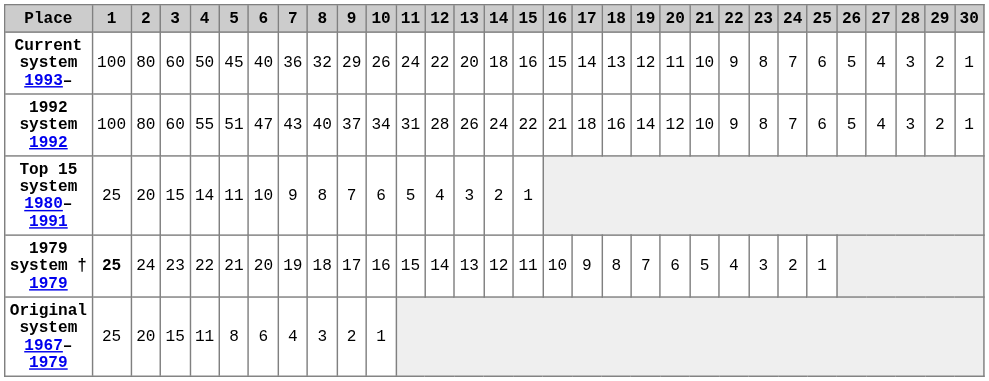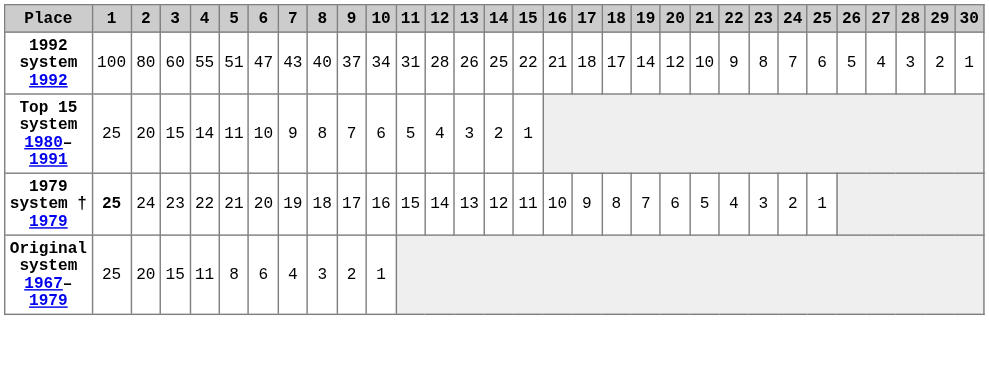 <table cellpadding="3" cellspacing="0" border="1" style="background:#white; font-size:86%; border:gray solid 1px; border-collapse:collapse">
 <tr style="background:#ccc; text-align:center;">
 <th>Place</th>
 <th width="25">1</th>
 <th width="20">2</th>
 <th width="20">3</th>
 <th width="20">4</th>
 <th width="20">5</th>
 <th width="20">6</th>
 <th width="20">7</th>
 <th width="20">8</th>
 <th width="20">9</th>
 <th width="20">10</th>
 <th width="20">11</th>
 <th width="20">12</th>
 <th width="20">13</th>
 <th width="20">14</th>
 <th width="20">15</th>
 <th width="20">16</th>
 <th width="20">17</th>
 <th width="20">18</th>
 <th width="20">19</th>
 <th width="20">20</th>
 <th width="20">21</th>
 <th width="20">22</th>
 <th width="20">23</th>
 <th width="20">24</th>
 <th width="20">25</th>
 <th width="20">26</th>
 <th width="20">27</th>
 <th width="20">28</th>
 <th width="20">29</th>
 <th width="20">30</th>
 </tr>
 <tr align=center>
-<th width="120">Current system <br><a href='#'>1993</a>–</th>
-<td>100</td>
-<td>80</td>
-<td>60</td>
-<td>50</td>
-<td>45</td>
-<td>40</td>
-<td>36</td>
-<td>32</td>
-<td>29</td>
-<td>26</td>
-<td>24</td>
-<td>22</td>
-<td>20</td>
-<td>18</td>
-<td>16</td>
-<td>15</td>
-<td>14</td>
-<td>13</td>
-<td>12</td>
-<td>11</td>
-<td>10</td>
-<td>9</td>
-<td>8</td>
-<td>7</td>
-<td>6</td>
-<td>5</td>
-<td>4</td>
-<td>3</td>
-<td>2</td>
-<td>1</td>
-</tr>
-<tr align=center>
 <th width="90">1992 system<br><a href='#'>1992</a></th>
 <td>100</td>
 <td>80</td>
 <td>60</td>
 <td>55</td>
 <td>51</td>
 <td>47</td>
 <td>43</td>
 <td>40</td>
 <td>37</td>
 <td>34</td>
 <td>31</td>
 <td>28</td>
 <td>26</td>
-<td>24</td>
+<td>25</td>
 <td>22</td>
 <td>21</td>
 <td>18</td>
-<td>16</td>
+<td>17</td>
 <td>14</td>
 <td>12</td>
 <td>10</td>
 <td>9</td>
 <td>8</td>
 <td>7</td>
 <td>6</td>
 <td>5</td>
 <td>4</td>
 <td>3</td>
 <td>2</td>
 <td>1</td>
 </tr>
 <tr align=center>
 <th>Top 15 system<br><a href='#'>1980</a>–<a href='#'>1991</a></th>
 <td>25</td>
 <td>20</td>
 <td>15</td>
 <td>14</td>
 <td>11</td>
 <td>10</td>
 <td>9</td>
 <td>8</td>
 <td>7</td>
 <td>6</td>
 <td>5</td>
 <td>4</td>
 <td>3</td>
 <td>2</td>
 <td>1</td>
 <td colspan="15" style="background:#efefef;"></td>
 </tr>
 <tr align=center>
 <th>1979 system †<br><a href='#'>1979</a></th>
 <td><strong>25</strong></td>
 <td>24</td>
 <td>23</td>
 <td>22</td>
 <td>21</td>
 <td>20</td>
 <td>19</td>
 <td>18</td>
 <td>17</td>
 <td>16</td>
 <td>15</td>
 <td>14</td>
 <td>13</td>
 <td>12</td>
 <td>11</td>
 <td>10</td>
 <td>9</td>
 <td>8</td>
 <td>7</td>
 <td>6</td>
 <td>5</td>
 <td>4</td>
 <td>3</td>
 <td>2</td>
 <td>1</td>
 <td colspan="5" style="background:#efefef;"></td>
 </tr>
 <tr align=center>
 <th>Original system <br><a href='#'>1967</a>–<a href='#'>1979</a></th>
 <td>25</td>
 <td>20</td>
 <td>15</td>
 <td>11</td>
 <td>8</td>
 <td>6</td>
 <td>4</td>
 <td>3</td>
 <td>2</td>
 <td>1</td>
 <td colspan="20" style="background:#efefef;"></td>
 </tr>
 </table>
